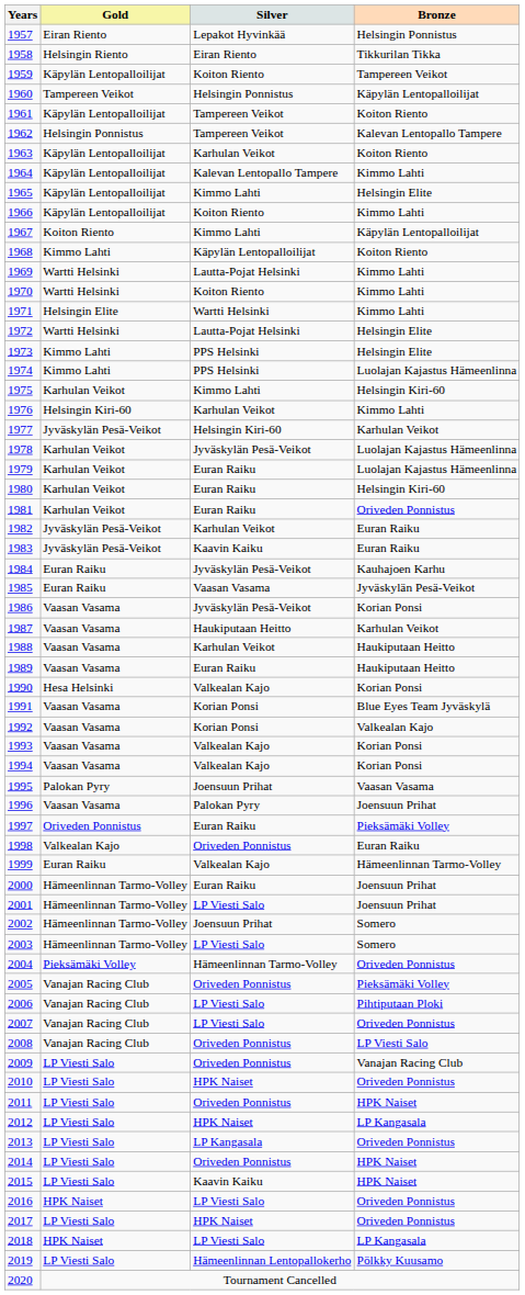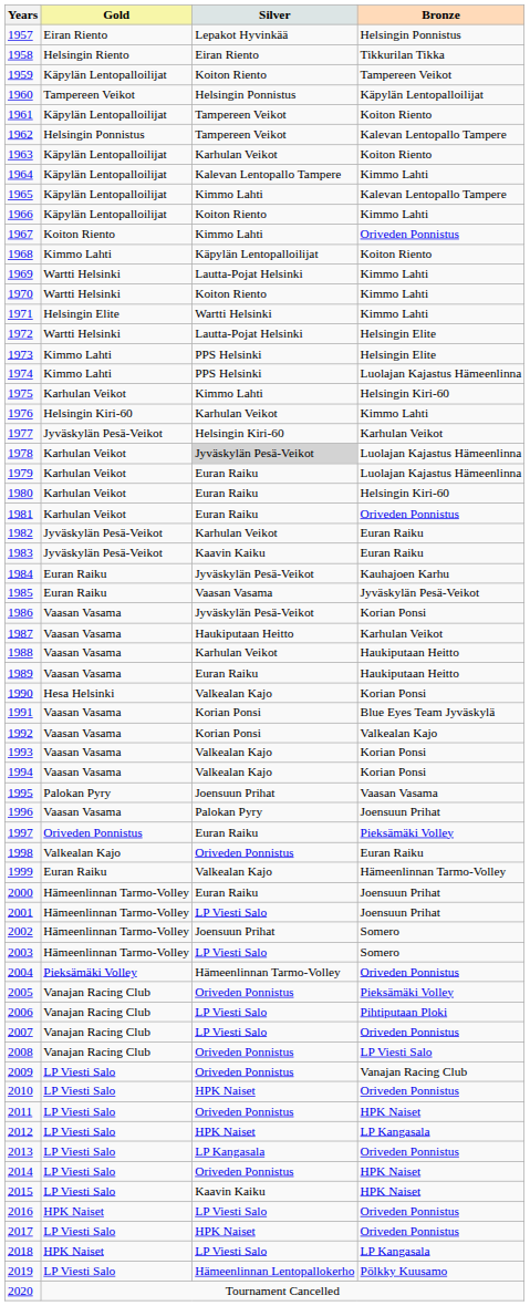 <table class="wikitable">
 <tr>
 <th>Years</th>
 <th scope="col" style="background-color: #F7F6A8;"> Gold</th>
 <th scope="col" style="background-color: #DCE5E5;"> Silver</th>
 <th scope="col" style="background-color: #FFDAB9;"> Bronze</th>
 </tr>
 <tr>
 <td><a href='#'>1957</a></td>
 <td>Eiran Riento</td>
 <td>Lepakot Hyvinkää</td>
 <td>Helsingin Ponnistus</td>
 </tr>
 <tr>
 <td><a href='#'>1958</a></td>
 <td>Helsingin Riento</td>
 <td>Eiran Riento</td>
 <td>Tikkurilan Tikka</td>
 </tr>
 <tr>
 <td><a href='#'>1959</a></td>
 <td>Käpylän Lentopalloilijat</td>
 <td>Koiton Riento</td>
 <td>Tampereen Veikot</td>
 </tr>
 <tr>
 <td><a href='#'>1960</a></td>
 <td>Tampereen Veikot</td>
 <td>Helsingin Ponnistus</td>
 <td>Käpylän Lentopalloilijat</td>
 </tr>
 <tr>
 <td><a href='#'>1961</a></td>
 <td>Käpylän Lentopalloilijat</td>
 <td>Tampereen Veikot</td>
 <td>Koiton Riento</td>
 </tr>
 <tr>
 <td><a href='#'>1962</a></td>
 <td>Helsingin Ponnistus</td>
 <td>Tampereen Veikot</td>
 <td>Kalevan Lentopallo Tampere</td>
 </tr>
 <tr>
 <td><a href='#'>1963</a></td>
 <td>Käpylän Lentopalloilijat</td>
 <td>Karhulan Veikot</td>
 <td>Koiton Riento</td>
 </tr>
 <tr>
 <td><a href='#'>1964</a></td>
 <td>Käpylän Lentopalloilijat</td>
 <td>Kalevan Lentopallo Tampere</td>
 <td>Kimmo Lahti</td>
 </tr>
 <tr>
 <td><a href='#'>1965</a></td>
 <td>Käpylän Lentopalloilijat</td>
 <td>Kimmo Lahti</td>
-<td>Helsingin Elite</td>
+<td>Kalevan Lentopallo Tampere</td>
 </tr>
 <tr>
 <td><a href='#'>1966</a></td>
 <td>Käpylän Lentopalloilijat</td>
 <td>Koiton Riento</td>
 <td>Kimmo Lahti</td>
 </tr>
 <tr>
 <td><a href='#'>1967</a></td>
 <td>Koiton Riento</td>
 <td>Kimmo Lahti</td>
-<td>Käpylän Lentopalloilijat</td>
+<td><a href='#'>Oriveden Ponnistus</a></td>
 </tr>
 <tr>
 <td><a href='#'>1968</a></td>
 <td>Kimmo Lahti</td>
 <td>Käpylän Lentopalloilijat</td>
 <td>Koiton Riento</td>
 </tr>
 <tr>
 <td><a href='#'>1969</a></td>
 <td>Wartti Helsinki</td>
 <td>Lautta-Pojat Helsinki</td>
 <td>Kimmo Lahti</td>
 </tr>
 <tr>
 <td><a href='#'>1970</a></td>
 <td>Wartti Helsinki</td>
 <td>Koiton Riento</td>
 <td>Kimmo Lahti</td>
 </tr>
 <tr>
 <td><a href='#'>1971</a></td>
 <td>Helsingin Elite</td>
 <td>Wartti Helsinki</td>
 <td>Kimmo Lahti</td>
 </tr>
 <tr>
 <td><a href='#'>1972</a></td>
 <td>Wartti Helsinki</td>
 <td>Lautta-Pojat Helsinki</td>
 <td>Helsingin Elite</td>
 </tr>
 <tr>
 <td><a href='#'>1973</a></td>
 <td>Kimmo Lahti</td>
 <td>PPS Helsinki</td>
 <td>Helsingin Elite</td>
 </tr>
 <tr>
 <td><a href='#'>1974</a></td>
 <td>Kimmo Lahti</td>
 <td>PPS Helsinki</td>
 <td>Luolajan Kajastus Hämeenlinna</td>
 </tr>
 <tr>
 <td><a href='#'>1975</a></td>
 <td>Karhulan Veikot</td>
 <td>Kimmo Lahti</td>
 <td>Helsingin Kiri-60</td>
 </tr>
 <tr>
 <td><a href='#'>1976</a></td>
 <td>Helsingin Kiri-60</td>
 <td>Karhulan Veikot</td>
 <td>Kimmo Lahti</td>
 </tr>
 <tr>
 <td><a href='#'>1977</a></td>
 <td>Jyväskylän Pesä-Veikot</td>
 <td>Helsingin Kiri-60</td>
 <td>Karhulan Veikot</td>
 </tr>
 <tr>
 <td><a href='#'>1978</a></td>
 <td>Karhulan Veikot</td>
-<td>Jyväskylän Pesä-Veikot</td>
+<td style="background: lightgrey;">Jyväskylän Pesä-Veikot</td>
 <td>Luolajan Kajastus Hämeenlinna</td>
 </tr>
 <tr>
 <td><a href='#'>1979</a></td>
 <td>Karhulan Veikot</td>
 <td>Euran Raiku</td>
 <td>Luolajan Kajastus Hämeenlinna</td>
 </tr>
 <tr>
 <td><a href='#'>1980</a></td>
 <td>Karhulan Veikot</td>
 <td>Euran Raiku</td>
 <td>Helsingin Kiri-60</td>
 </tr>
 <tr>
 <td><a href='#'>1981</a></td>
 <td>Karhulan Veikot</td>
 <td>Euran Raiku</td>
 <td><a href='#'>Oriveden Ponnistus</a></td>
 </tr>
 <tr>
 <td><a href='#'>1982</a></td>
 <td>Jyväskylän Pesä-Veikot</td>
 <td>Karhulan Veikot</td>
 <td>Euran Raiku</td>
 </tr>
 <tr>
 <td><a href='#'>1983</a></td>
 <td>Jyväskylän Pesä-Veikot</td>
 <td>Kaavin Kaiku</td>
 <td>Euran Raiku</td>
 </tr>
 <tr>
 <td><a href='#'>1984</a></td>
 <td>Euran Raiku</td>
 <td>Jyväskylän Pesä-Veikot</td>
 <td>Kauhajoen Karhu</td>
 </tr>
 <tr>
 <td><a href='#'>1985</a></td>
 <td>Euran Raiku</td>
 <td>Vaasan Vasama</td>
 <td>Jyväskylän Pesä-Veikot</td>
 </tr>
 <tr>
 <td><a href='#'>1986</a></td>
 <td>Vaasan Vasama</td>
 <td>Jyväskylän Pesä-Veikot</td>
 <td>Korian Ponsi</td>
 </tr>
 <tr>
 <td><a href='#'>1987</a></td>
 <td>Vaasan Vasama</td>
 <td>Haukiputaan Heitto</td>
 <td>Karhulan Veikot</td>
 </tr>
 <tr>
 <td><a href='#'>1988</a></td>
 <td>Vaasan Vasama</td>
 <td>Karhulan Veikot</td>
 <td>Haukiputaan Heitto</td>
 </tr>
 <tr>
 <td><a href='#'>1989</a></td>
 <td>Vaasan Vasama</td>
 <td>Euran Raiku</td>
 <td>Haukiputaan Heitto</td>
 </tr>
 <tr>
 <td><a href='#'>1990</a></td>
 <td>Hesa Helsinki</td>
 <td>Valkealan Kajo</td>
 <td>Korian Ponsi</td>
 </tr>
 <tr>
 <td><a href='#'>1991</a></td>
 <td>Vaasan Vasama</td>
 <td>Korian Ponsi</td>
 <td>Blue Eyes Team Jyväskylä</td>
 </tr>
 <tr>
 <td><a href='#'>1992</a></td>
 <td>Vaasan Vasama</td>
 <td>Korian Ponsi</td>
 <td>Valkealan Kajo</td>
 </tr>
 <tr>
 <td><a href='#'>1993</a></td>
 <td>Vaasan Vasama</td>
 <td>Valkealan Kajo</td>
 <td>Korian Ponsi</td>
 </tr>
 <tr>
 <td><a href='#'>1994</a></td>
 <td>Vaasan Vasama</td>
 <td>Valkealan Kajo</td>
 <td>Korian Ponsi</td>
 </tr>
 <tr>
 <td><a href='#'>1995</a></td>
 <td>Palokan Pyry</td>
 <td>Joensuun Prihat</td>
 <td>Vaasan Vasama</td>
 </tr>
 <tr>
 <td><a href='#'>1996</a></td>
 <td>Vaasan Vasama</td>
 <td>Palokan Pyry</td>
 <td>Joensuun Prihat</td>
 </tr>
 <tr>
 <td><a href='#'>1997</a></td>
 <td><a href='#'>Oriveden Ponnistus</a></td>
 <td>Euran Raiku</td>
 <td><a href='#'>Pieksämäki Volley</a></td>
 </tr>
 <tr>
 <td><a href='#'>1998</a></td>
 <td>Valkealan Kajo</td>
 <td><a href='#'>Oriveden Ponnistus</a></td>
 <td>Euran Raiku</td>
 </tr>
 <tr>
 <td><a href='#'>1999</a></td>
 <td>Euran Raiku</td>
 <td>Valkealan Kajo</td>
 <td>Hämeenlinnan Tarmo-Volley</td>
 </tr>
 <tr>
 <td><a href='#'>2000</a></td>
 <td>Hämeenlinnan Tarmo-Volley</td>
 <td>Euran Raiku</td>
 <td>Joensuun Prihat</td>
 </tr>
 <tr>
 <td><a href='#'>2001</a></td>
 <td>Hämeenlinnan Tarmo-Volley</td>
 <td><a href='#'>LP Viesti Salo</a></td>
 <td>Joensuun Prihat</td>
 </tr>
 <tr>
 <td><a href='#'>2002</a></td>
 <td>Hämeenlinnan Tarmo-Volley</td>
 <td>Joensuun Prihat</td>
 <td>Somero</td>
 </tr>
 <tr>
 <td><a href='#'>2003</a></td>
 <td>Hämeenlinnan Tarmo-Volley</td>
 <td><a href='#'>LP Viesti Salo</a></td>
 <td>Somero</td>
 </tr>
 <tr>
 <td><a href='#'>2004</a></td>
 <td><a href='#'>Pieksämäki Volley</a></td>
 <td>Hämeenlinnan Tarmo-Volley</td>
 <td><a href='#'>Oriveden Ponnistus</a></td>
 </tr>
 <tr>
 <td><a href='#'>2005</a></td>
 <td>Vanajan Racing Club</td>
 <td><a href='#'>Oriveden Ponnistus</a></td>
 <td><a href='#'>Pieksämäki Volley</a></td>
 </tr>
 <tr>
 <td><a href='#'>2006</a></td>
 <td>Vanajan Racing Club</td>
 <td><a href='#'>LP Viesti Salo</a></td>
 <td><a href='#'>Pihtiputaan Ploki</a></td>
 </tr>
 <tr>
 <td><a href='#'>2007</a></td>
 <td>Vanajan Racing Club</td>
 <td><a href='#'>LP Viesti Salo</a></td>
 <td><a href='#'>Oriveden Ponnistus</a></td>
 </tr>
 <tr>
 <td><a href='#'>2008</a></td>
 <td>Vanajan Racing Club</td>
 <td><a href='#'>Oriveden Ponnistus</a></td>
 <td><a href='#'>LP Viesti Salo</a></td>
 </tr>
 <tr>
 <td><a href='#'>2009</a></td>
 <td><a href='#'>LP Viesti Salo</a></td>
 <td><a href='#'>Oriveden Ponnistus</a></td>
 <td>Vanajan Racing Club</td>
 </tr>
 <tr>
 <td><a href='#'>2010</a></td>
 <td><a href='#'>LP Viesti Salo</a></td>
 <td><a href='#'>HPK Naiset</a></td>
 <td><a href='#'>Oriveden Ponnistus</a></td>
 </tr>
 <tr>
 <td><a href='#'>2011</a></td>
 <td><a href='#'>LP Viesti Salo</a></td>
 <td><a href='#'>Oriveden Ponnistus</a></td>
 <td><a href='#'>HPK Naiset</a></td>
 </tr>
 <tr>
 <td><a href='#'>2012</a></td>
 <td><a href='#'>LP Viesti Salo</a></td>
 <td><a href='#'>HPK Naiset</a></td>
 <td><a href='#'>LP Kangasala</a></td>
 </tr>
 <tr>
 <td><a href='#'>2013</a></td>
 <td><a href='#'>LP Viesti Salo</a></td>
 <td><a href='#'>LP Kangasala</a></td>
 <td><a href='#'>Oriveden Ponnistus</a></td>
 </tr>
 <tr>
 <td><a href='#'>2014</a></td>
 <td><a href='#'>LP Viesti Salo</a></td>
 <td><a href='#'>Oriveden Ponnistus</a></td>
 <td><a href='#'>HPK Naiset</a></td>
 </tr>
 <tr>
 <td><a href='#'>2015</a></td>
 <td><a href='#'>LP Viesti Salo</a></td>
 <td>Kaavin Kaiku</td>
 <td><a href='#'>HPK Naiset</a></td>
 </tr>
 <tr>
 <td><a href='#'>2016</a></td>
 <td><a href='#'>HPK Naiset</a></td>
 <td><a href='#'>LP Viesti Salo</a></td>
 <td><a href='#'>Oriveden Ponnistus</a></td>
 </tr>
 <tr>
 <td><a href='#'>2017</a></td>
 <td><a href='#'>LP Viesti Salo</a></td>
 <td><a href='#'>HPK Naiset</a></td>
 <td><a href='#'>Oriveden Ponnistus</a></td>
 </tr>
 <tr>
 <td><a href='#'>2018</a></td>
 <td><a href='#'>HPK Naiset</a></td>
 <td><a href='#'>LP Viesti Salo</a></td>
 <td><a href='#'>LP Kangasala</a></td>
 </tr>
 <tr>
 <td><a href='#'>2019</a></td>
 <td><a href='#'>LP Viesti Salo</a></td>
 <td><a href='#'>Hämeenlinnan Lentopallokerho</a></td>
 <td><a href='#'>Pölkky Kuusamo</a></td>
 </tr>
 <tr>
 <td><a href='#'>2020</a></td>
 <td colspan="3" align="center">Tournament Cancelled</td>
 </tr>
 </table>
